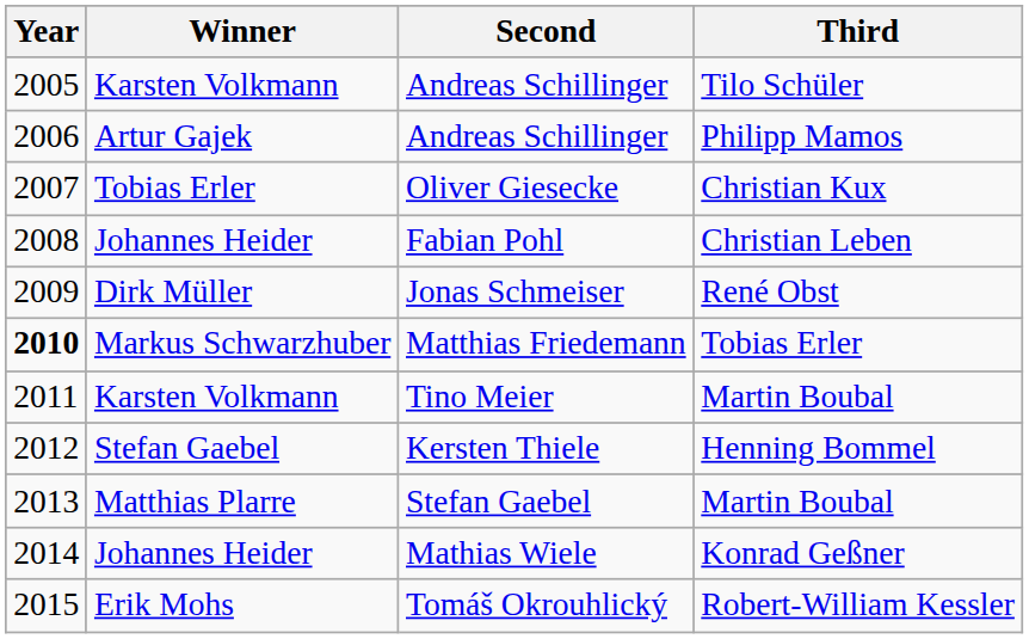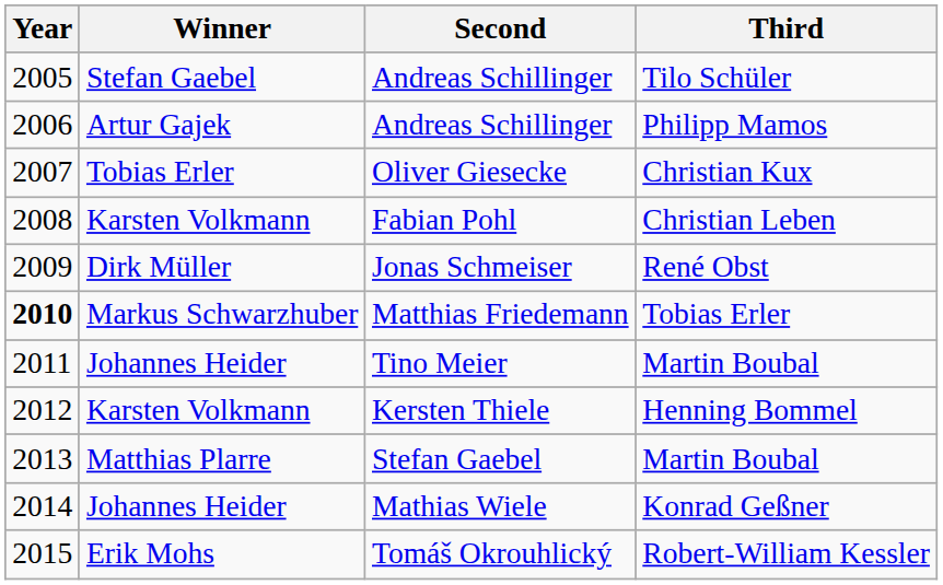 <table class="wikitable">
 <tr>
 <th>Year</th>
 <th>Winner</th>
 <th>Second</th>
 <th>Third</th>
 </tr>
 <tr>
 <td>2005</td>
-<td> <a href='#'>Karsten Volkmann</a></td>
+<td> <a href='#'>Stefan Gaebel</a></td>
 <td> <a href='#'>Andreas Schillinger</a></td>
 <td> <a href='#'>Tilo Schüler</a></td>
 </tr>
 <tr>
 <td>2006</td>
 <td> <a href='#'>Artur Gajek</a></td>
 <td> <a href='#'>Andreas Schillinger</a></td>
 <td> <a href='#'>Philipp Mamos</a></td>
 </tr>
 <tr>
 <td>2007</td>
 <td> <a href='#'>Tobias Erler</a></td>
 <td> <a href='#'>Oliver Giesecke</a></td>
 <td> <a href='#'>Christian Kux</a></td>
 </tr>
 <tr>
 <td>2008</td>
-<td> <a href='#'>Johannes Heider</a></td>
+<td> <a href='#'>Karsten Volkmann</a></td>
 <td> <a href='#'>Fabian Pohl</a></td>
 <td> <a href='#'>Christian Leben</a></td>
 </tr>
 <tr>
 <td>2009</td>
 <td> <a href='#'>Dirk Müller</a></td>
 <td> <a href='#'>Jonas Schmeiser</a></td>
 <td> <a href='#'>René Obst</a></td>
 </tr>
 <tr>
 <td><strong>2010</strong></td>
 <td> <a href='#'>Markus Schwarzhuber</a></td>
 <td> <a href='#'>Matthias Friedemann</a></td>
 <td> <a href='#'>Tobias Erler</a></td>
 </tr>
 <tr>
 <td>2011</td>
-<td> <a href='#'>Karsten Volkmann</a></td>
+<td> <a href='#'>Johannes Heider</a></td>
 <td> <a href='#'>Tino Meier</a></td>
 <td> <a href='#'>Martin Boubal</a></td>
 </tr>
 <tr>
 <td>2012</td>
-<td> <a href='#'>Stefan Gaebel</a></td>
+<td> <a href='#'>Karsten Volkmann</a></td>
 <td> <a href='#'>Kersten Thiele</a></td>
 <td> <a href='#'>Henning Bommel</a></td>
 </tr>
 <tr>
 <td>2013</td>
 <td> <a href='#'>Matthias Plarre</a></td>
 <td> <a href='#'>Stefan Gaebel</a></td>
 <td> <a href='#'>Martin Boubal</a></td>
 </tr>
 <tr>
 <td>2014</td>
 <td> <a href='#'>Johannes Heider</a></td>
 <td> <a href='#'>Mathias Wiele</a></td>
 <td> <a href='#'>Konrad Geßner</a></td>
 </tr>
 <tr>
 <td>2015</td>
 <td> <a href='#'>Erik Mohs</a></td>
 <td> <a href='#'>Tomáš Okrouhlický</a></td>
 <td> <a href='#'>Robert-William Kessler</a></td>
 </tr>
 </table>
